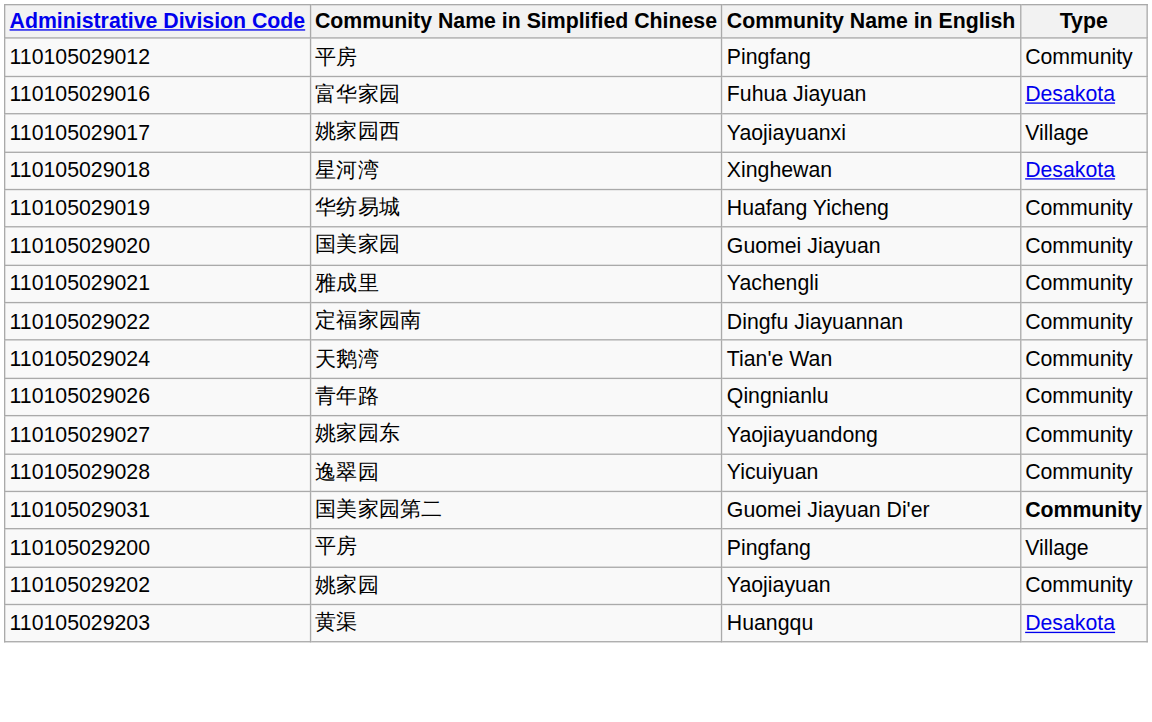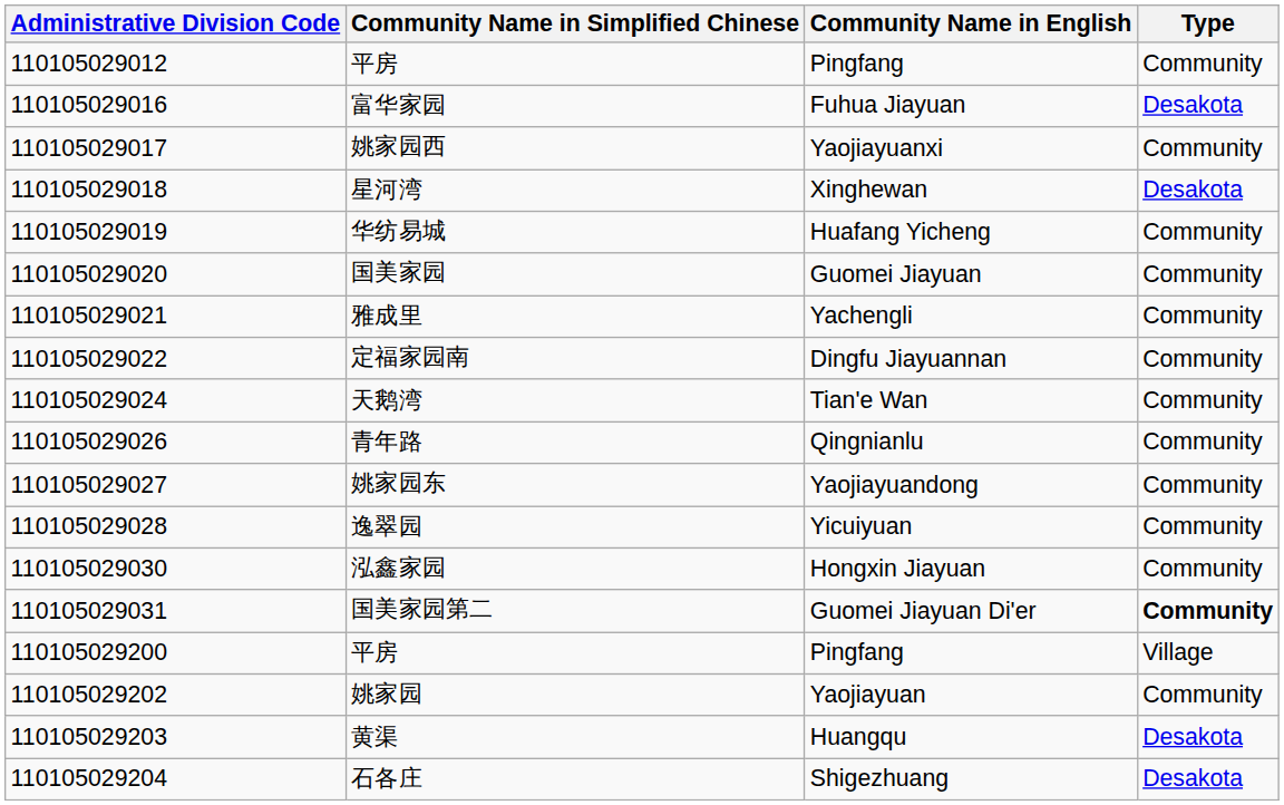 <table class="wikitable sortable">
 <tr>
 <th><a href='#'>Administrative Division Code</a></th>
 <th>Community Name in Simplified Chinese</th>
 <th>Community Name in English</th>
 <th>Type</th>
 </tr>
 <tr>
 <td>110105029012</td>
 <td>平房</td>
 <td>Pingfang</td>
 <td>Community</td>
 </tr>
 <tr>
 <td>110105029016</td>
 <td>富华家园</td>
 <td>Fuhua Jiayuan</td>
 <td><a href='#'>Desakota</a></td>
 </tr>
 <tr>
 <td>110105029017</td>
 <td>姚家园西</td>
 <td>Yaojiayuanxi</td>
-<td>Village</td>
+<td>Community</td>
 </tr>
 <tr>
 <td>110105029018</td>
 <td>星河湾</td>
 <td>Xinghewan</td>
 <td><a href='#'>Desakota</a></td>
 </tr>
 <tr>
 <td>110105029019</td>
 <td>华纺易城</td>
 <td>Huafang Yicheng</td>
 <td>Community</td>
 </tr>
 <tr>
 <td>110105029020</td>
 <td>国美家园</td>
 <td>Guomei Jiayuan</td>
 <td>Community</td>
 </tr>
 <tr>
 <td>110105029021</td>
 <td>雅成里</td>
 <td>Yachengli</td>
 <td>Community</td>
 </tr>
 <tr>
 <td>110105029022</td>
 <td>定福家园南</td>
 <td>Dingfu Jiayuannan</td>
 <td>Community</td>
 </tr>
 <tr>
 <td>110105029024</td>
 <td>天鹅湾</td>
 <td>Tian'e Wan</td>
 <td>Community</td>
 </tr>
 <tr>
 <td>110105029026</td>
 <td>青年路</td>
 <td>Qingnianlu</td>
 <td>Community</td>
 </tr>
 <tr>
 <td>110105029027</td>
 <td>姚家园东</td>
 <td>Yaojiayuandong</td>
 <td>Community</td>
 </tr>
 <tr>
 <td>110105029028</td>
 <td>逸翠园</td>
 <td>Yicuiyuan</td>
 <td>Community</td>
 </tr>
 <tr>
+<td>110105029030</td>
+<td>泓鑫家园</td>
+<td>Hongxin Jiayuan</td>
+<td>Community</td>
+</tr>
+<tr>
 <td>110105029031</td>
 <td>国美家园第二</td>
 <td>Guomei Jiayuan Di'er</td>
 <td><strong>Community</strong></td>
 </tr>
 <tr>
 <td>110105029200</td>
 <td>平房</td>
 <td>Pingfang</td>
 <td>Village</td>
 </tr>
 <tr>
 <td>110105029202</td>
 <td>姚家园</td>
 <td>Yaojiayuan</td>
 <td>Community</td>
 </tr>
 <tr>
 <td>110105029203</td>
 <td>黄渠</td>
 <td>Huangqu</td>
 <td><a href='#'>Desakota</a></td>
 </tr>
+<tr>
+<td>110105029204</td>
+<td>石各庄</td>
+<td>Shigezhuang</td>
+<td><a href='#'>Desakota</a></td>
+</tr>
 </table>
